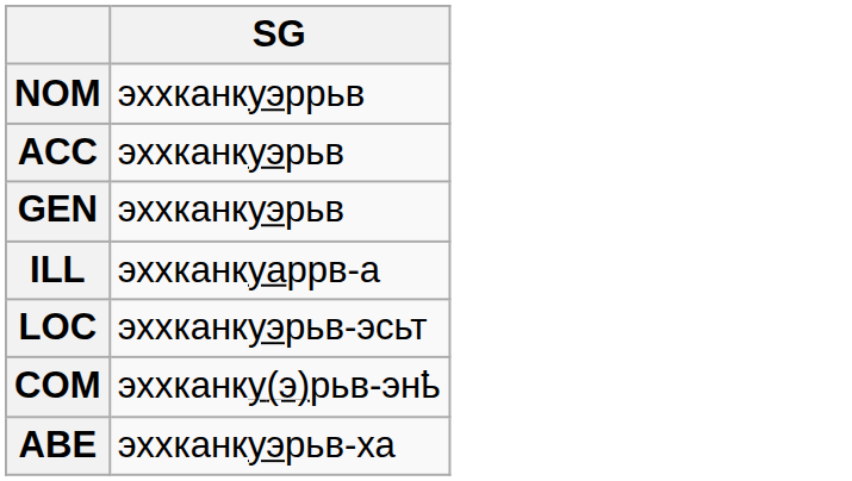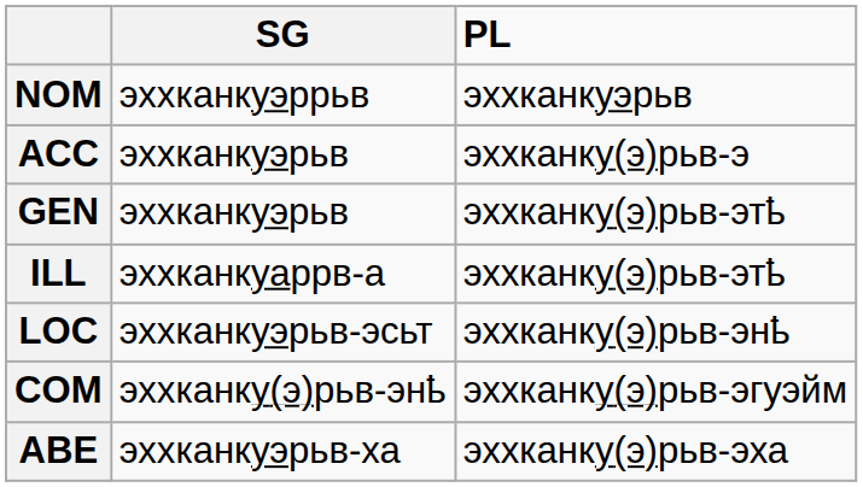 <table class="wikitable">
 <tr>
 <th></th>
 <th>SG</th>
+<td><strong>PL</strong></td>
 </tr>
 <tr>
 <th>NOM</th>
 <td>эххканк<u>уэ</u>ррьв</td>
+<td>эххканк<u>уэ</u>рьв</td>
 </tr>
 <tr>
 <th>ACC</th>
 <td>эххканк<u>уэ</u>рьв</td>
+<td>эххканк<u>у</u><u>(э)</u>рьв-э</td>
 </tr>
 <tr>
 <th>GEN</th>
 <td>эххканк<u>уэ</u>рьв</td>
+<td>эххканк<u>у</u><u>(э)</u>рьв-этҍ</td>
 </tr>
 <tr>
 <th>ILL</th>
 <td>эххканк<u>уа</u>ррв-а</td>
+<td>эххканк<u>у</u><u>(э)</u>рьв-этҍ</td>
 </tr>
 <tr>
 <th>LOC</th>
 <td>эххканк<u>уэ</u>рьв-эсьт</td>
+<td>эххканк<u>у</u><u>(э)</u>рьв-энҍ</td>
 </tr>
 <tr>
 <th>COM</th>
 <td>эххканк<u>у</u><u>(э)</u>рьв-энҍ</td>
+<td>эххканк<u>у</u><u>(э)</u>рьв-эгуэйм</td>
 </tr>
 <tr>
 <th>ABE</th>
 <td>эххканк<u>уэ</u>рьв-ха</td>
+<td>эххканк<u>у</u><u>(э)</u>рьв-эха</td>
 </tr>
 </table>
